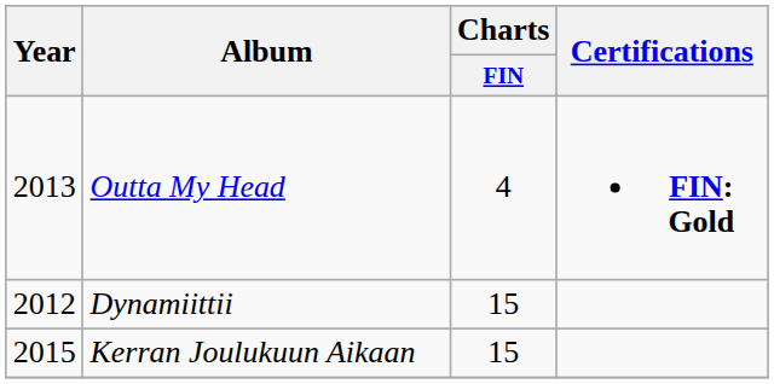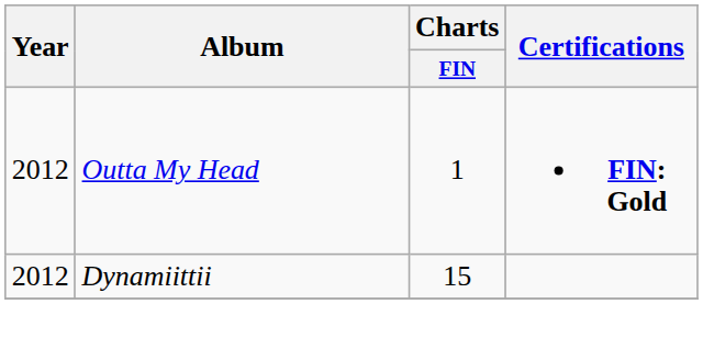 <table class="wikitable">
 <tr>
 <th align="center" rowspan="2">Year</th>
 <th align="center" rowspan="2" width="180">Album</th>
 <th align="center" colspan="1">Charts</th>
 <th align="center" rowspan="2" width="100"><a href='#'>Certifications</a><br></th>
 </tr>
 <tr>
 <th scope="col" style="width:3em;font-size:75%;"><a href='#'>FIN</a><br></th>
 </tr>
 <tr>
-<td align="center">2013</td>
+<td align="center">2012</td>
 <td><em><a href='#'>Outta My Head</a></em></td>
-<td align="center">4</td>
+<td align="center">1</td>
 <td align="center"><strong><br><ul><li><a href='#'>FIN</a>: Gold</li></ul></strong></td>
 </tr>
 <tr>
 <td align="center">2012</td>
 <td><em>Dynamiittii</em></td>
 <td align="center">15</td>
 <td align="center"></td>
 </tr>
 <tr>
-<td align="center">2015</td>
-<td><em>Kerran Joulukuun Aikaan</em></td>
-<td align="center">15</td>
-<td align="center"></td>
-</tr>
-<tr>
 </tr>
 </table>
